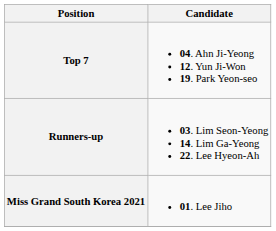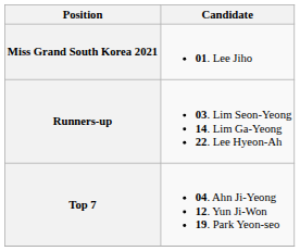 <table class="wikitable" style="font-size: 90%;">
 <tr>
 <th>Position</th>
 <th>Candidate</th>
 </tr>
 <tr>
-<th>Top 7</th>
-<td><br><ul><li><strong>04</strong>. Ahn Ji-Yeong</li><li><strong>12</strong>. Yun Ji-Won</li><li><strong>19</strong>. Park Yeon-seo</li></ul></td>
+<th>Miss Grand South Korea 2021</th>
+<td><br><ul><li><strong>01</strong>. Lee Jiho</li></ul></td>
 </tr>
 <tr>
 <th>Runners-up</th>
 <td><br><ul><li><strong>03</strong>. Lim Seon-Yeong</li><li><strong>14</strong>. Lim Ga-Yeong</li><li><strong>22</strong>. Lee Hyeon-Ah</li></ul></td>
 </tr>
 <tr>
-<th>Miss Grand South Korea 2021</th>
-<td><br><ul><li><strong>01</strong>. Lee Jiho</li></ul></td>
+<th>Top 7</th>
+<td><br><ul><li><strong>04</strong>. Ahn Ji-Yeong</li><li><strong>12</strong>. Yun Ji-Won</li><li><strong>19</strong>. Park Yeon-seo</li></ul></td>
 </tr>
 <tr>
 </tr>
 </table>
